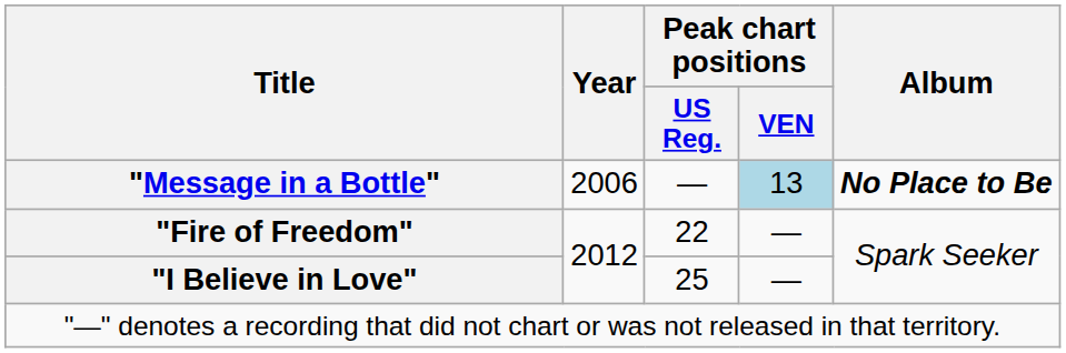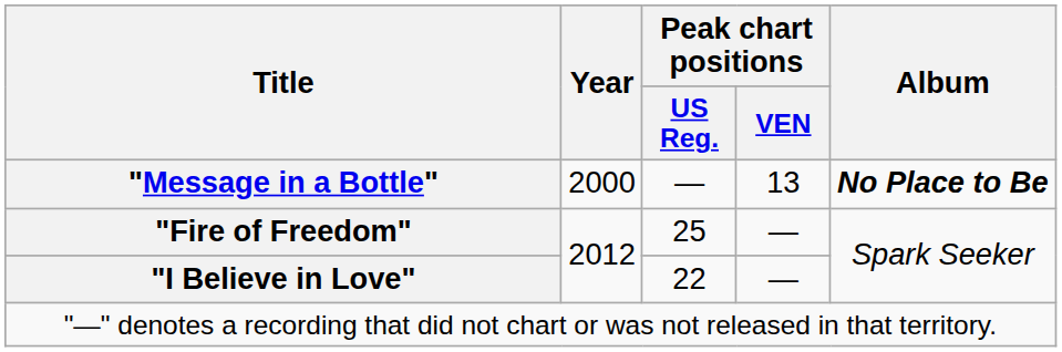 <table class="wikitable plainrowheaders" style="text-align:center;">
 <tr>
 <th scope="col" rowspan="2" style="width:18em;">Title</th>
 <th scope="col" rowspan="2">Year</th>
 <th scope="col" colspan="2">Peak chart positions</th>
 <th scope="col" rowspan="2">Album</th>
 </tr>
 <tr>
 <th scope="col" style="width:3em;font-size:90%;"><a href='#'>US<br>Reg.</a><br></th>
 <th scope="col" style="width:3em;font-size:90%;"><a href='#'>VEN</a><br></th>
 </tr>
 <tr>
 <th scope="row">"<a href='#'>Message in a Bottle</a>"</th>
-<td>2006</td>
+<td>2000</td>
 <td>—</td>
-<td style="background: lightblue;">13</td>
+<td>13</td>
 <td><strong><em>No Place to Be</em></strong></td>
 </tr>
 <tr>
 <th scope="row">"Fire of Freedom"</th>
 <td rowspan="2">2012</td>
-<td>22</td>
+<td>25</td>
 <td>—</td>
 <td rowspan="2"><em>Spark Seeker</em></td>
 </tr>
 <tr>
 <th scope="row">"I Believe in Love"</th>
-<td>25</td>
+<td>22</td>
 <td>—</td>
 </tr>
 <tr>
 <td colspan="5" style="font-size:90%">"—" denotes a recording that did not chart or was not released in that territory.</td>
 </tr>
 </table>
